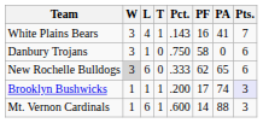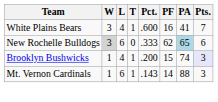 <table class="wikitable">
 <tr>
 <th>Team</th>
 <th>W</th>
 <th>L</th>
 <th>T</th>
 <th>Pct.</th>
 <th>PF</th>
 <th>PA</th>
 <th>Pts.</th>
 </tr>
 <tr align="center">
 <td align="left">White Plains Bears</td>
 <td>3</td>
 <td>4</td>
 <td>1</td>
-<td>.143</td>
+<td>.600</td>
 <td>16</td>
 <td>41</td>
 <td>7</td>
-</tr>
-<tr align="center">
-<td align="left">Danbury Trojans</td>
-<td>3</td>
-<td>1</td>
-<td>0</td>
-<td>.750</td>
-<td>58</td>
-<td>0</td>
-<td>6</td>
 </tr>
 <tr align="center">
 <td align="left">New Rochelle Bulldogs</td>
 <td style="background: lightgrey;">3</td>
 <td>6</td>
 <td>0</td>
 <td>.333</td>
 <td>62</td>
-<td>65</td>
+<td style="background: lightblue;">65</td>
 <td>6</td>
 </tr>
 <tr align="center">
 <td align="left"><a href='#'>Brooklyn Bushwicks</a></td>
 <td>1</td>
-<td>1</td>
+<td>4</td>
 <td>1</td>
 <td>.200</td>
-<td>17</td>
+<td>15</td>
 <td>74</td>
 <td style="background: lavender;">3</td>
 </tr>
 <tr align="center">
 <td align="left">Mt. Vernon Cardinals</td>
 <td>1</td>
 <td>6</td>
 <td>1</td>
-<td>.600</td>
+<td>.143</td>
 <td>14</td>
 <td>88</td>
 <td>3</td>
 </tr>
 </table>
